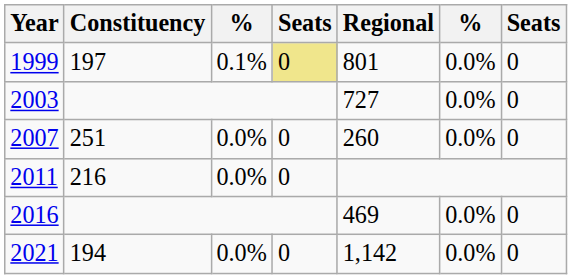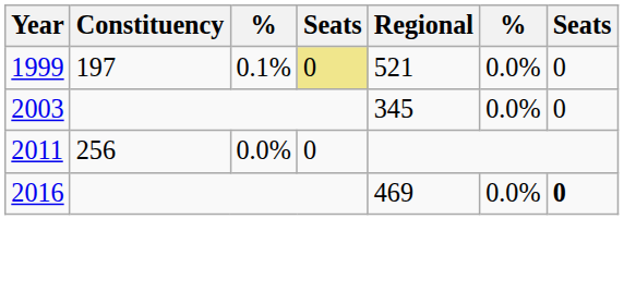 <table class="wikitable">
 <tr>
 <th>Year</th>
 <th>Constituency</th>
 <th>%</th>
 <th>Seats</th>
 <th>Regional</th>
 <th>%</th>
 <th>Seats</th>
 </tr>
 <tr>
 <td><a href='#'>1999</a></td>
 <td>197</td>
 <td>0.1%</td>
 <td style="background: khaki;">0</td>
-<td>801</td>
+<td>521</td>
 <td>0.0%</td>
 <td>0</td>
 </tr>
 <tr>
 <td><a href='#'>2003</a></td>
 <td colspan="3"></td>
-<td>727</td>
-<td>0.0%</td>
-<td>0</td>
-</tr>
-<tr>
-<td><a href='#'>2007</a></td>
-<td>251</td>
-<td>0.0%</td>
-<td>0</td>
-<td>260</td>
+<td>345</td>
 <td>0.0%</td>
 <td>0</td>
 </tr>
 <tr>
 <td><a href='#'>2011</a></td>
-<td>216</td>
+<td>256</td>
 <td>0.0%</td>
 <td>0</td>
 <td colspan="3"></td>
 </tr>
 <tr>
 <td><a href='#'>2016</a></td>
 <td colspan="3"></td>
 <td>469</td>
 <td>0.0%</td>
-<td>0</td>
-</tr>
-<tr>
-<td><a href='#'>2021</a></td>
-<td>194</td>
-<td>0.0%</td>
-<td>0</td>
-<td>1,142</td>
-<td>0.0%</td>
-<td>0</td>
+<td><strong>0</strong></td>
 </tr>
 </table>
